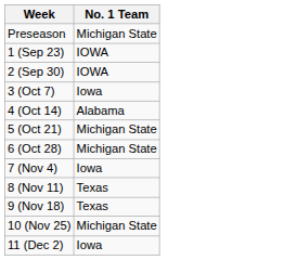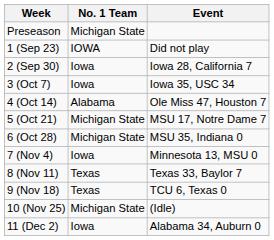 <table class="wikitable" border="1">
 <tr>
 <th>Week</th>
 <th>No. 1 Team</th>
+<th>Event</th>
 </tr>
 <tr>
 <td>Preseason</td>
 <td>Michigan State</td>
+<td></td>
 </tr>
 <tr>
 <td>1 (Sep 23)</td>
 <td>IOWA</td>
+<td>Did not play</td>
 </tr>
 <tr>
 <td>2 (Sep 30)</td>
-<td>IOWA</td>
+<td>Iowa</td>
+<td>Iowa 28, California 7</td>
 </tr>
 <tr>
 <td>3 (Oct 7)</td>
 <td>Iowa</td>
+<td>Iowa 35, USC 34</td>
 </tr>
 <tr>
 <td>4 (Oct 14)</td>
 <td>Alabama</td>
+<td>Ole Miss 47, Houston 7</td>
 </tr>
 <tr>
 <td>5 (Oct 21)</td>
 <td>Michigan State</td>
+<td>MSU 17, Notre Dame 7</td>
 </tr>
 <tr>
 <td>6 (Oct 28)</td>
 <td>Michigan State</td>
+<td>MSU 35, Indiana 0</td>
 </tr>
 <tr>
 <td>7 (Nov  4)</td>
 <td>Iowa</td>
+<td>Minnesota 13, MSU 0</td>
 </tr>
 <tr>
 <td>8 (Nov 11)</td>
 <td>Texas</td>
+<td>Texas 33, Baylor 7</td>
 </tr>
 <tr>
 <td>9 (Nov 18)</td>
 <td>Texas</td>
+<td>TCU 6, Texas 0</td>
 </tr>
 <tr>
 <td>10 (Nov 25)</td>
 <td>Michigan State</td>
+<td>(Idle)</td>
 </tr>
 <tr>
 <td>11 (Dec 2)</td>
 <td>Iowa</td>
+<td>Alabama 34, Auburn 0</td>
 </tr>
 </table>
